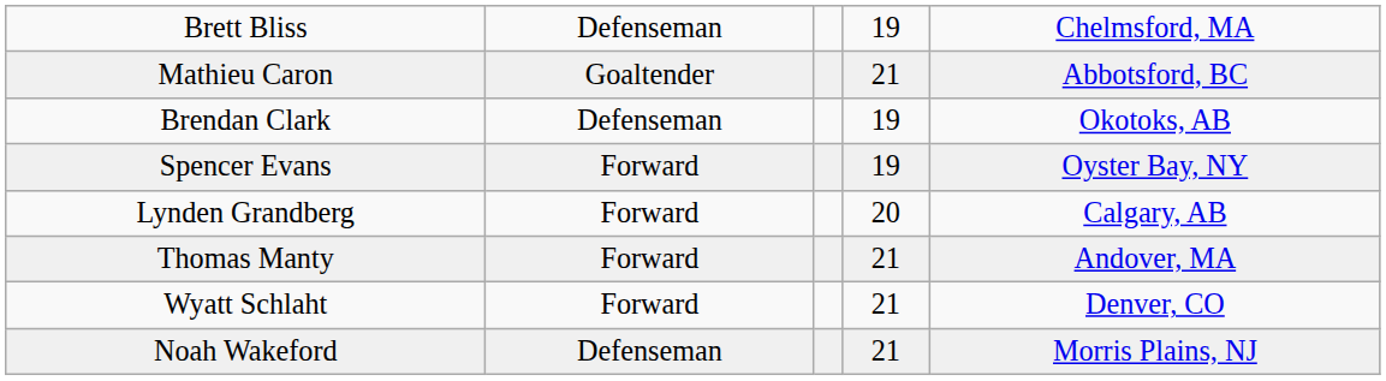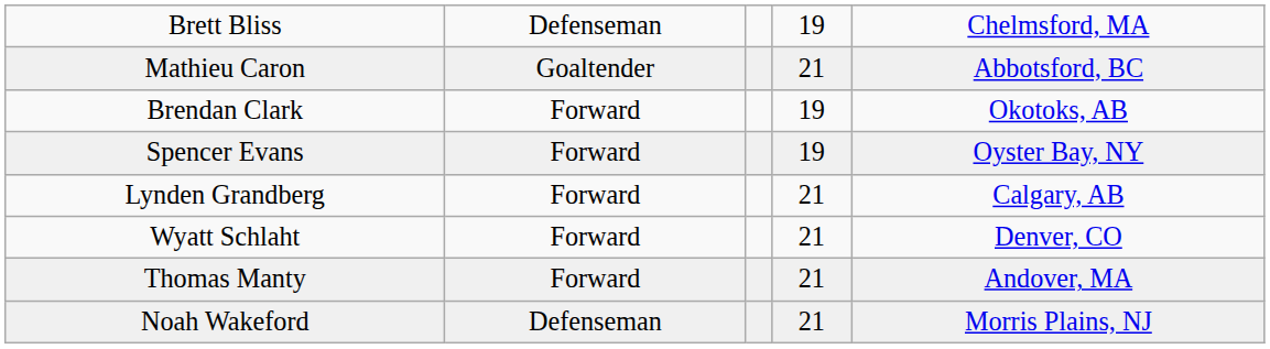 <table class="wikitable" width="60%">
 <tr align="center" bgcolor="">
 <td>Brett Bliss</td>
 <td>Defenseman</td>
 <td></td>
 <td>19</td>
 <td><a href='#'>Chelmsford, MA</a></td>
 </tr>
 <tr align="center" bgcolor="f0f0f0">
 <td>Mathieu Caron</td>
 <td>Goaltender</td>
 <td></td>
 <td>21</td>
 <td><a href='#'>Abbotsford, BC</a></td>
 </tr>
 <tr align="center" bgcolor="">
 <td>Brendan Clark</td>
-<td>Defenseman</td>
+<td>Forward</td>
 <td></td>
 <td>19</td>
 <td><a href='#'>Okotoks, AB</a></td>
 </tr>
 <tr align="center" bgcolor="f0f0f0">
 <td>Spencer Evans</td>
 <td>Forward</td>
 <td></td>
 <td>19</td>
 <td><a href='#'>Oyster Bay, NY</a></td>
 </tr>
 <tr align="center" bgcolor="">
 <td>Lynden Grandberg</td>
 <td>Forward</td>
 <td></td>
-<td>20</td>
+<td>21</td>
 <td><a href='#'>Calgary, AB</a></td>
-</tr>
-<tr align="center" bgcolor="f0f0f0">
-<td>Thomas Manty</td>
-<td>Forward</td>
-<td></td>
-<td>21</td>
-<td><a href='#'>Andover, MA</a></td>
 </tr>
 <tr align="center" bgcolor="">
 <td>Wyatt Schlaht</td>
 <td>Forward</td>
 <td></td>
 <td>21</td>
 <td><a href='#'>Denver, CO</a></td>
 </tr>
 <tr align="center" bgcolor="f0f0f0">
+<td>Thomas Manty</td>
+<td>Forward</td>
+<td></td>
+<td>21</td>
+<td><a href='#'>Andover, MA</a></td>
+</tr>
+<tr align="center" bgcolor="f0f0f0">
 <td>Noah Wakeford</td>
 <td>Defenseman</td>
 <td></td>
 <td>21</td>
 <td><a href='#'>Morris Plains, NJ</a></td>
 </tr>
 </table>
